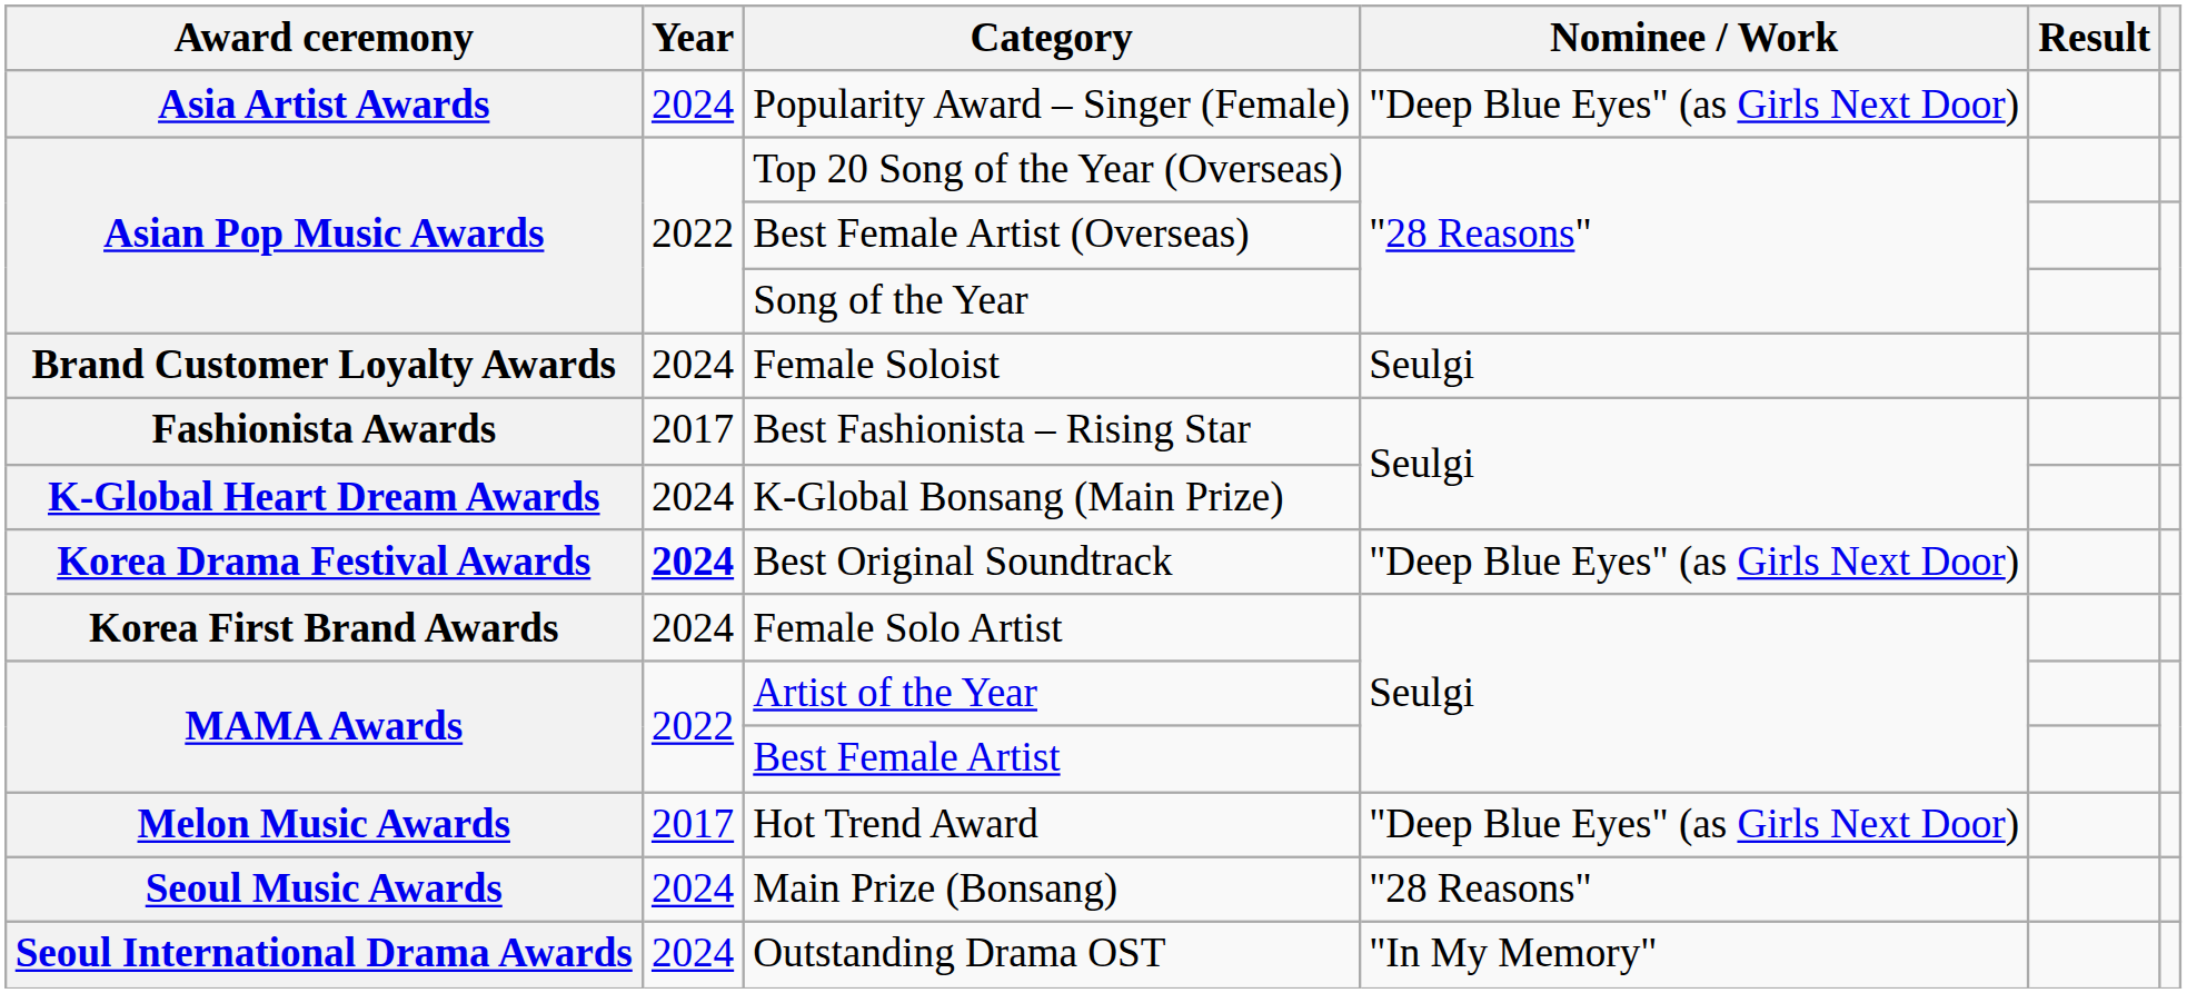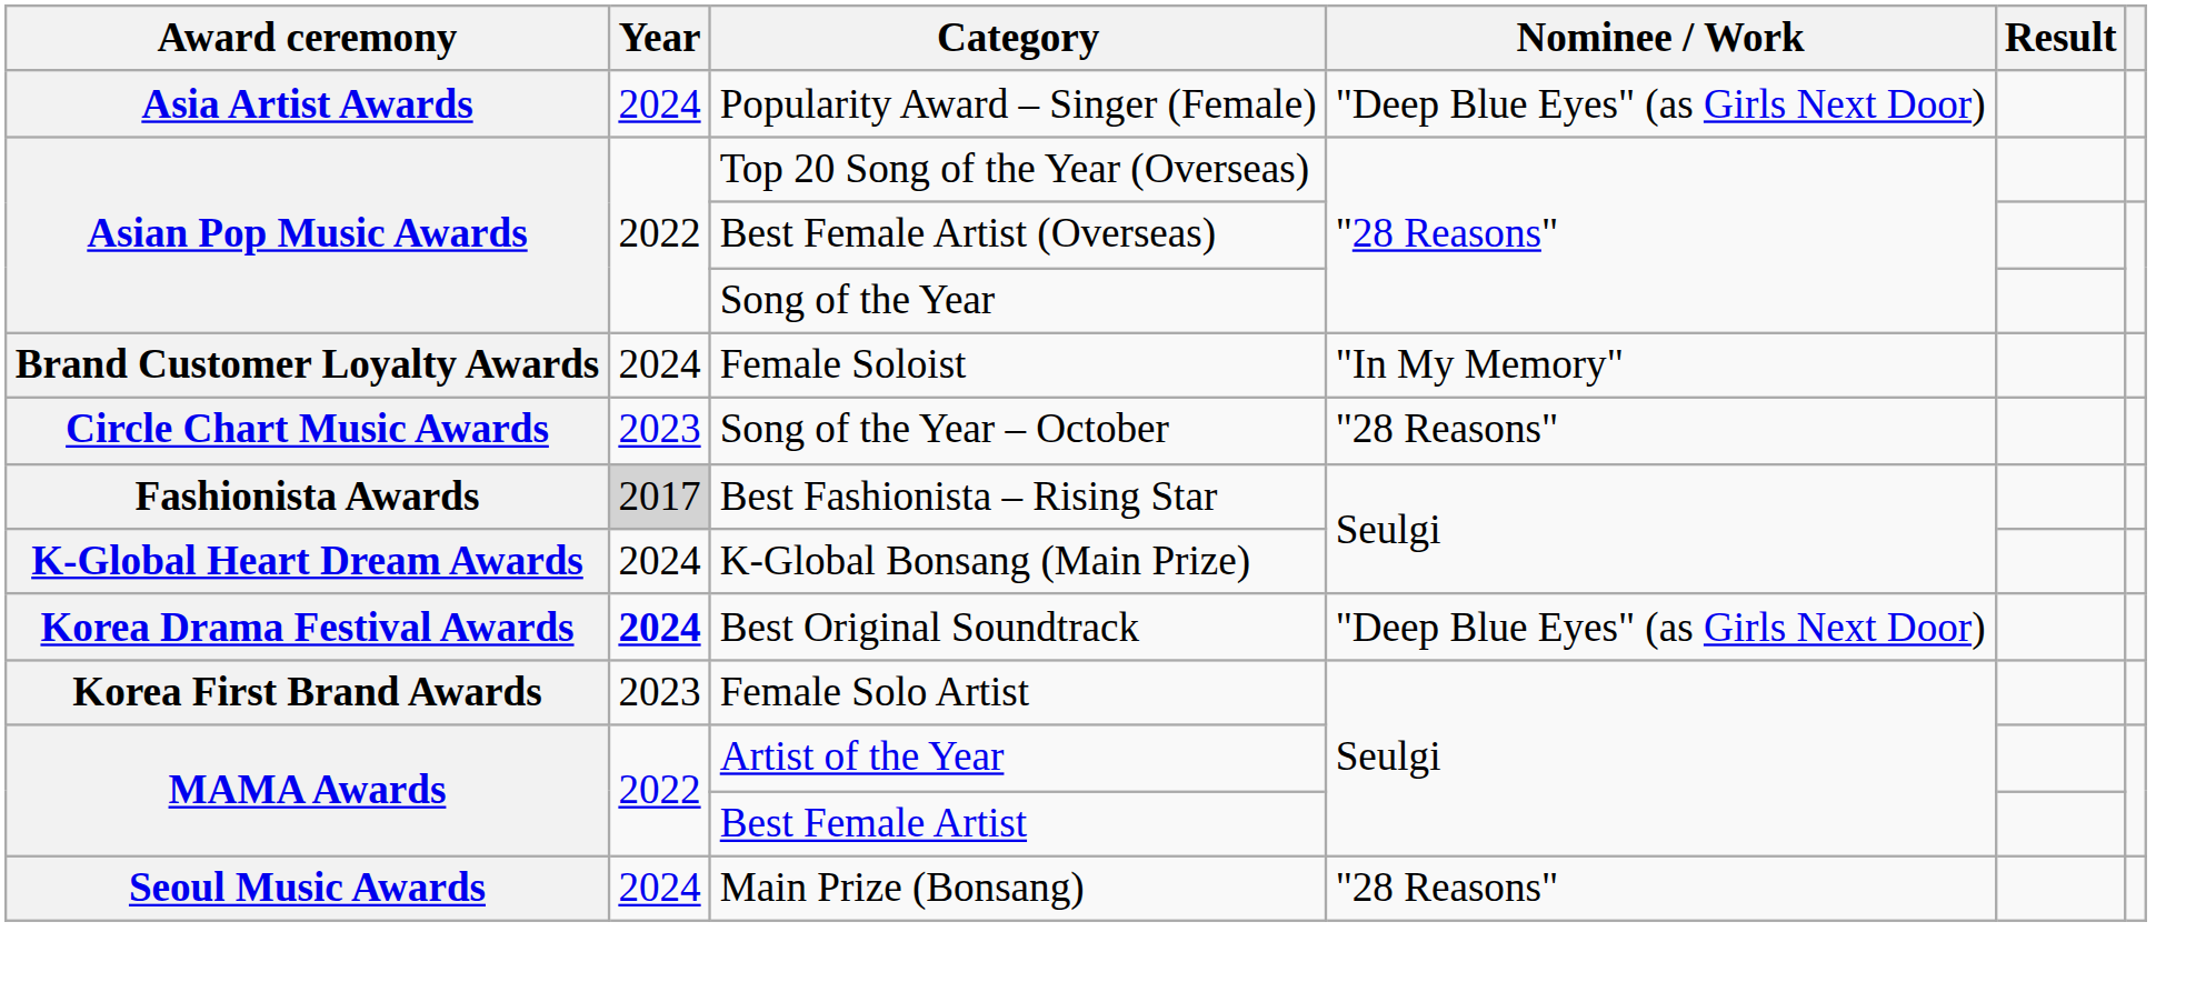 <table class="wikitable plainrowheaders sortable">
 <tr>
 <th scope="col">Award ceremony</th>
 <th scope="col">Year</th>
 <th scope="col">Category</th>
 <th scope="col">Nominee / Work</th>
 <th scope="col">Result</th>
 <th scope="col" class="unsortable"></th>
 </tr>
 <tr>
 <th scope="row"><a href='#'>Asia Artist Awards</a></th>
 <td style="text-align:center"><a href='#'>2024</a></td>
 <td>Popularity Award – Singer (Female)</td>
 <td>"Deep Blue Eyes" (as <a href='#'>Girls Next Door</a>)</td>
 <td></td>
 <td style="text-align:center"></td>
 </tr>
 <tr>
 <th scope="row" rowspan="3"><a href='#'>Asian Pop Music Awards</a></th>
 <td rowspan="3" style="text-align:center">2022</td>
 <td>Top 20 Song of the Year (Overseas)</td>
 <td rowspan="3">"<a href='#'>28 Reasons</a>"</td>
 <td></td>
 <td style="text-align:center"></td>
 </tr>
 <tr>
 <td>Best Female Artist (Overseas)</td>
 <td></td>
 <td rowspan="2" style="text-align:center"></td>
 </tr>
 <tr>
 <td>Song of the Year</td>
 <td></td>
 </tr>
 <tr>
 <th scope="row">Brand Customer Loyalty Awards</th>
 <td style="text-align:center">2024</td>
 <td>Female Soloist</td>
-<td>Seulgi</td>
+<td>"In My Memory"</td>
+<td></td>
+<td style="text-align:center"></td>
+</tr>
+<tr>
+<th scope="row"><a href='#'>Circle Chart Music Awards</a></th>
+<td style="text-align:center"><a href='#'>2023</a></td>
+<td>Song of the Year – October</td>
+<td>"28 Reasons"</td>
 <td></td>
 <td style="text-align:center"></td>
 </tr>
 <tr>
 <th scope="row">Fashionista Awards</th>
-<td style="text-align:center">2017</td>
+<td style="background: lightgrey; text-align:center">2017</td>
 <td>Best Fashionista – Rising Star</td>
 <td rowspan="2">Seulgi</td>
 <td></td>
 <td style="text-align:center"></td>
 </tr>
 <tr>
 <th scope="row"><a href='#'>K-Global Heart Dream Awards</a></th>
 <td style="text-align:center">2024</td>
 <td>K-Global Bonsang (Main Prize)</td>
 <td></td>
 <td style="text-align:center"></td>
 </tr>
 <tr>
 <th scope="row"><a href='#'>Korea Drama Festival Awards</a></th>
 <td style="text-align:center"><strong><a href='#'> 2024</a></strong></td>
 <td>Best Original Soundtrack</td>
 <td>"Deep Blue Eyes" (as <a href='#'>Girls Next Door</a>)</td>
 <td></td>
 <td style="text-align:center"></td>
 </tr>
 <tr>
 <th scope="row">Korea First Brand Awards</th>
-<td style="text-align:center">2024</td>
+<td style="text-align:center">2023</td>
 <td>Female Solo Artist</td>
 <td rowspan="3">Seulgi</td>
 <td></td>
 <td style="text-align:center"></td>
 </tr>
 <tr>
 <th scope="row" rowspan="2"><a href='#'>MAMA Awards</a></th>
 <td rowspan="2" style="text-align:center"><a href='#'>2022</a></td>
 <td><a href='#'>Artist of the Year</a></td>
 <td></td>
 <td rowspan="2" style="text-align:center"></td>
 </tr>
 <tr>
 <td><a href='#'>Best Female Artist</a></td>
 <td></td>
 </tr>
 <tr>
-<th scope="row"><a href='#'>Melon Music Awards</a></th>
-<td style="text-align:center"><a href='#'>2017</a></td>
-<td>Hot Trend Award</td>
-<td>"Deep Blue Eyes" (as <a href='#'>Girls Next Door</a>)</td>
-<td></td>
-<td style="text-align:center"></td>
-</tr>
-<tr>
 <th scope="row"><a href='#'>Seoul Music Awards</a></th>
 <td style="text-align:center"><a href='#'>2024</a></td>
 <td>Main Prize (Bonsang)</td>
 <td>"28 Reasons"</td>
 <td></td>
 <td style="text-align:center"></td>
 </tr>
-<tr>
-<th scope="row"><a href='#'>Seoul International Drama Awards</a></th>
-<td style="text-align:center"><a href='#'>2024</a></td>
-<td>Outstanding Drama OST</td>
-<td>"In My Memory"</td>
-<td></td>
-<td style="text-align:center"></td>
-</tr>
 </table>
